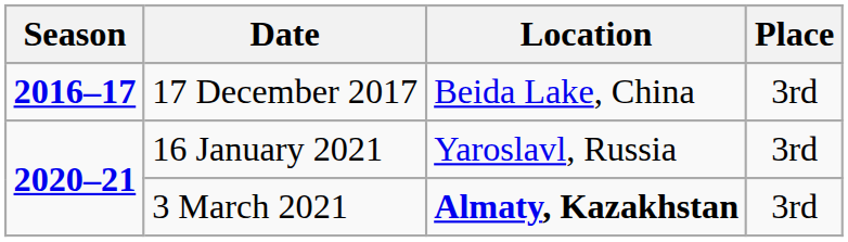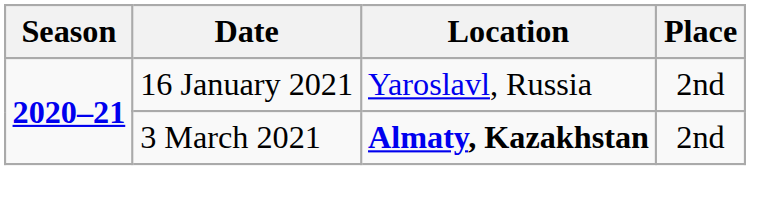 <table class="wikitable"  style="text-align:center; font-size:95%;">
 <tr>
 <th>Season</th>
 <th>Date</th>
 <th>Location</th>
 <th>Place</th>
 </tr>
 <tr>
-<td align=center><strong><a href='#'>2016–17</a></strong></td>
-<td align=left>17 December 2017</td>
-<td align=left> <a href='#'>Beida Lake</a>, China</td>
-<td>3rd</td>
-</tr>
-<tr>
 <td align=center rowspan=2><strong><a href='#'>2020–21</a></strong></td>
 <td align=left>16 January 2021</td>
 <td align=left> <a href='#'>Yaroslavl</a>, Russia</td>
-<td>3rd</td>
+<td>2nd</td>
 </tr>
 <tr>
 <td align=left>3 March 2021</td>
 <td align=left><strong> <a href='#'>Almaty</a>, Kazakhstan</strong></td>
-<td>3rd</td>
+<td>2nd</td>
 </tr>
 </table>
